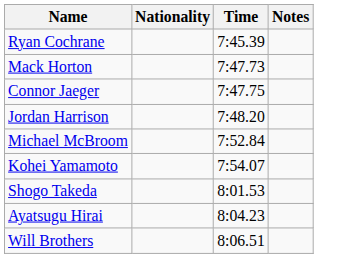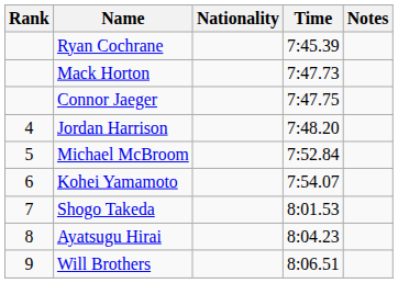 <table class="wikitable sortable" style="text-align:center">
 <tr>
+<th>Rank</th>
 <th>Name</th>
 <th>Nationality</th>
 <th>Time</th>
 <th>Notes</th>
 </tr>
 <tr>
+<td></td>
 <td align=left><a href='#'>Ryan Cochrane</a></td>
 <td align=left></td>
 <td>7:45.39</td>
 <td></td>
 </tr>
 <tr>
+<td></td>
 <td align=left><a href='#'>Mack Horton</a></td>
 <td align=left></td>
 <td>7:47.73</td>
 <td></td>
 </tr>
 <tr>
+<td></td>
 <td align=left><a href='#'>Connor Jaeger</a></td>
 <td align=left></td>
 <td>7:47.75</td>
 <td></td>
 </tr>
 <tr>
+<td>4</td>
 <td align=left><a href='#'>Jordan Harrison</a></td>
 <td align=left></td>
 <td>7:48.20</td>
 <td></td>
 </tr>
 <tr>
+<td>5</td>
 <td align=left><a href='#'>Michael McBroom</a></td>
 <td align=left></td>
 <td>7:52.84</td>
 <td></td>
 </tr>
 <tr>
+<td>6</td>
 <td align=left><a href='#'>Kohei Yamamoto</a></td>
 <td align=left></td>
 <td>7:54.07</td>
 <td></td>
 </tr>
 <tr>
+<td>7</td>
 <td align=left><a href='#'>Shogo Takeda</a></td>
 <td align=left></td>
 <td>8:01.53</td>
 <td></td>
 </tr>
 <tr>
+<td>8</td>
 <td align=left><a href='#'>Ayatsugu Hirai</a></td>
 <td align=left></td>
 <td>8:04.23</td>
 <td></td>
 </tr>
 <tr>
+<td>9</td>
 <td align=left><a href='#'>Will Brothers</a></td>
 <td align=left></td>
 <td>8:06.51</td>
 <td></td>
 </tr>
 </table>
